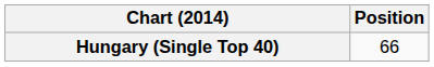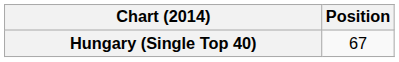 <table class="wikitable sortable plainrowheaders" style="text-align:center">
 <tr>
 <th scope="col" style="width:19em;">Chart (2014)</th>
 <th scope="col">Position</th>
 </tr>
 <tr>
 <th scope="row">Hungary (Single Top 40)</th>
-<td>66</td>
+<td>67</td>
 </tr>
 </table>
